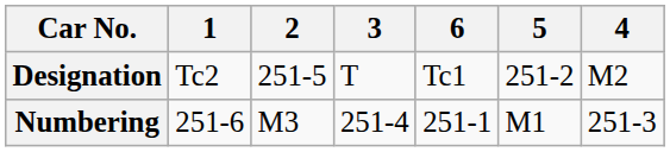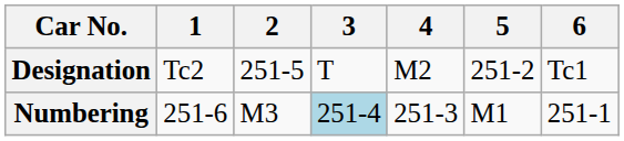 <table class="wikitable">
 <tr>
 <th>Car No.</th>
 <th>1</th>
 <th>2</th>
 <th>3</th>
+<th>4</th>
+<th>5</th>
 <th>6</th>
-<th>5</th>
-<th>4</th>
 </tr>
 <tr>
 <th>Designation</th>
 <td>Tc2</td>
 <td>251-5</td>
 <td>T</td>
+<td>M2</td>
+<td>251-2</td>
 <td>Tc1</td>
-<td>251-2</td>
-<td>M2</td>
 </tr>
 <tr>
 <th>Numbering</th>
 <td>251-6</td>
 <td>M3</td>
-<td>251-4</td>
+<td style="background: lightblue;">251-4</td>
+<td>251-3</td>
+<td>M1</td>
 <td>251-1</td>
-<td>M1</td>
-<td>251-3</td>
 </tr>
 </table>
